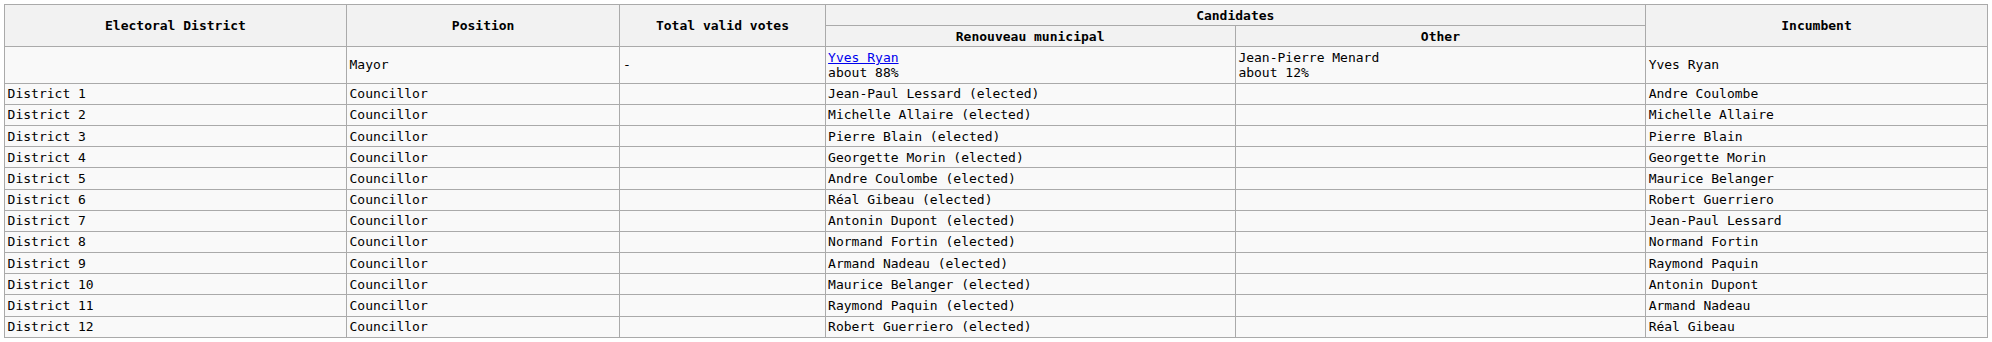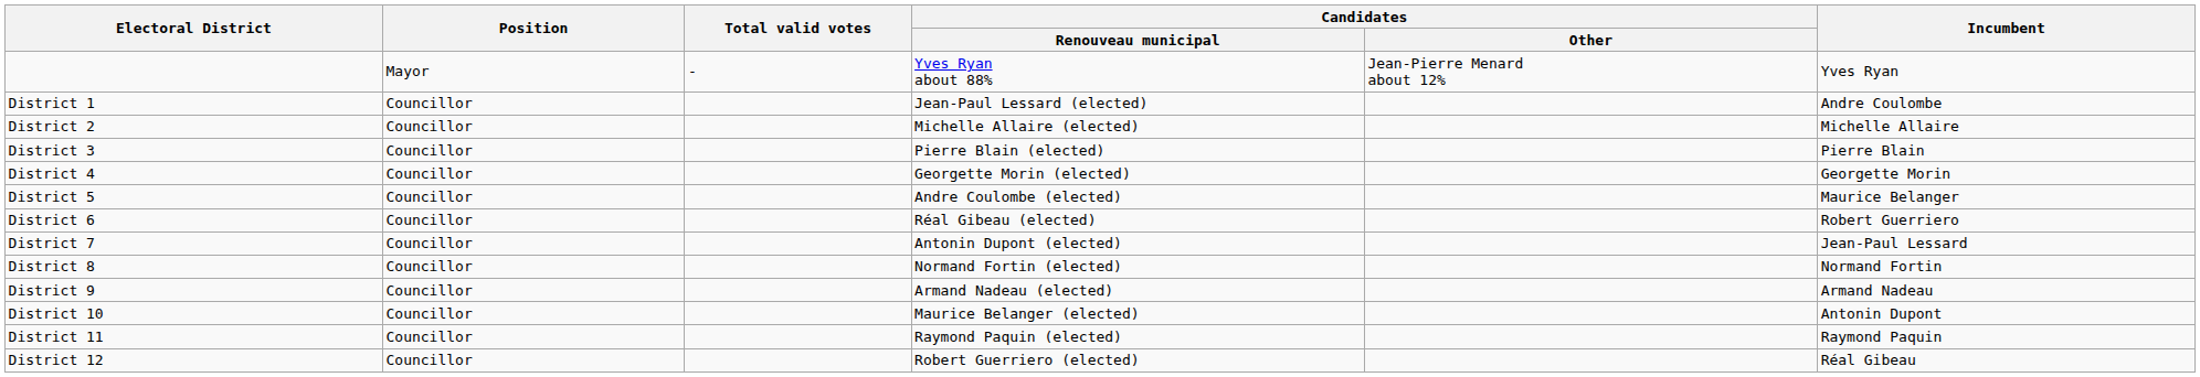 <table class="wikitable" width="100%">
 <tr>
 <th width=10% rowspan=2>Electoral District</th>
 <th width=8% rowspan=2>Position</th>
 <th width=6% rowspan=2>Total valid votes</th>
 <th colspan=2>Candidates</th>
 <th width=10% rowspan=2>Incumbent</th>
 </tr>
 <tr>
 <th width=12% >Renouveau municipal</th>
 <th width=12% >Other</th>
 </tr>
 <tr>
 <td></td>
 <td>Mayor</td>
 <td>-</td>
 <td><a href='#'>Yves Ryan</a><br>about 88%</td>
 <td>Jean-Pierre Menard<br>about 12%</td>
 <td>Yves Ryan</td>
 </tr>
 <tr>
 <td>District 1</td>
 <td>Councillor</td>
 <td></td>
 <td>Jean-Paul Lessard (elected)</td>
 <td></td>
 <td>Andre Coulombe</td>
 </tr>
 <tr>
 <td>District 2</td>
 <td>Councillor</td>
 <td></td>
 <td>Michelle Allaire (elected)</td>
 <td></td>
 <td>Michelle Allaire</td>
 </tr>
 <tr>
 <td>District 3</td>
 <td>Councillor</td>
 <td></td>
 <td>Pierre Blain (elected)</td>
 <td></td>
 <td>Pierre Blain</td>
 </tr>
 <tr>
 <td>District 4</td>
 <td>Councillor</td>
 <td></td>
 <td>Georgette Morin (elected)</td>
 <td></td>
 <td>Georgette Morin</td>
 </tr>
 <tr>
 <td>District 5</td>
 <td>Councillor</td>
 <td></td>
 <td>Andre Coulombe (elected)</td>
 <td></td>
 <td>Maurice Belanger</td>
 </tr>
 <tr>
 <td>District 6</td>
 <td>Councillor</td>
 <td></td>
 <td>Réal Gibeau (elected)</td>
 <td></td>
 <td>Robert Guerriero</td>
 </tr>
 <tr>
 <td>District 7</td>
 <td>Councillor</td>
 <td></td>
 <td>Antonin Dupont (elected)</td>
 <td></td>
 <td>Jean-Paul Lessard</td>
 </tr>
 <tr>
 <td>District 8</td>
 <td>Councillor</td>
 <td></td>
 <td>Normand Fortin (elected)</td>
 <td></td>
 <td>Normand Fortin</td>
 </tr>
 <tr>
 <td>District 9</td>
 <td>Councillor</td>
 <td></td>
 <td>Armand Nadeau (elected)</td>
 <td></td>
-<td>Raymond Paquin</td>
+<td>Armand Nadeau</td>
 </tr>
 <tr>
 <td>District 10</td>
 <td>Councillor</td>
 <td></td>
 <td>Maurice Belanger (elected)</td>
 <td></td>
 <td>Antonin Dupont</td>
 </tr>
 <tr>
 <td>District 11</td>
 <td>Councillor</td>
 <td></td>
 <td>Raymond Paquin (elected)</td>
 <td></td>
-<td>Armand Nadeau</td>
+<td>Raymond Paquin</td>
 </tr>
 <tr>
 <td>District 12</td>
 <td>Councillor</td>
 <td></td>
 <td>Robert Guerriero (elected)</td>
 <td></td>
 <td>Réal Gibeau</td>
 </tr>
 </table>
